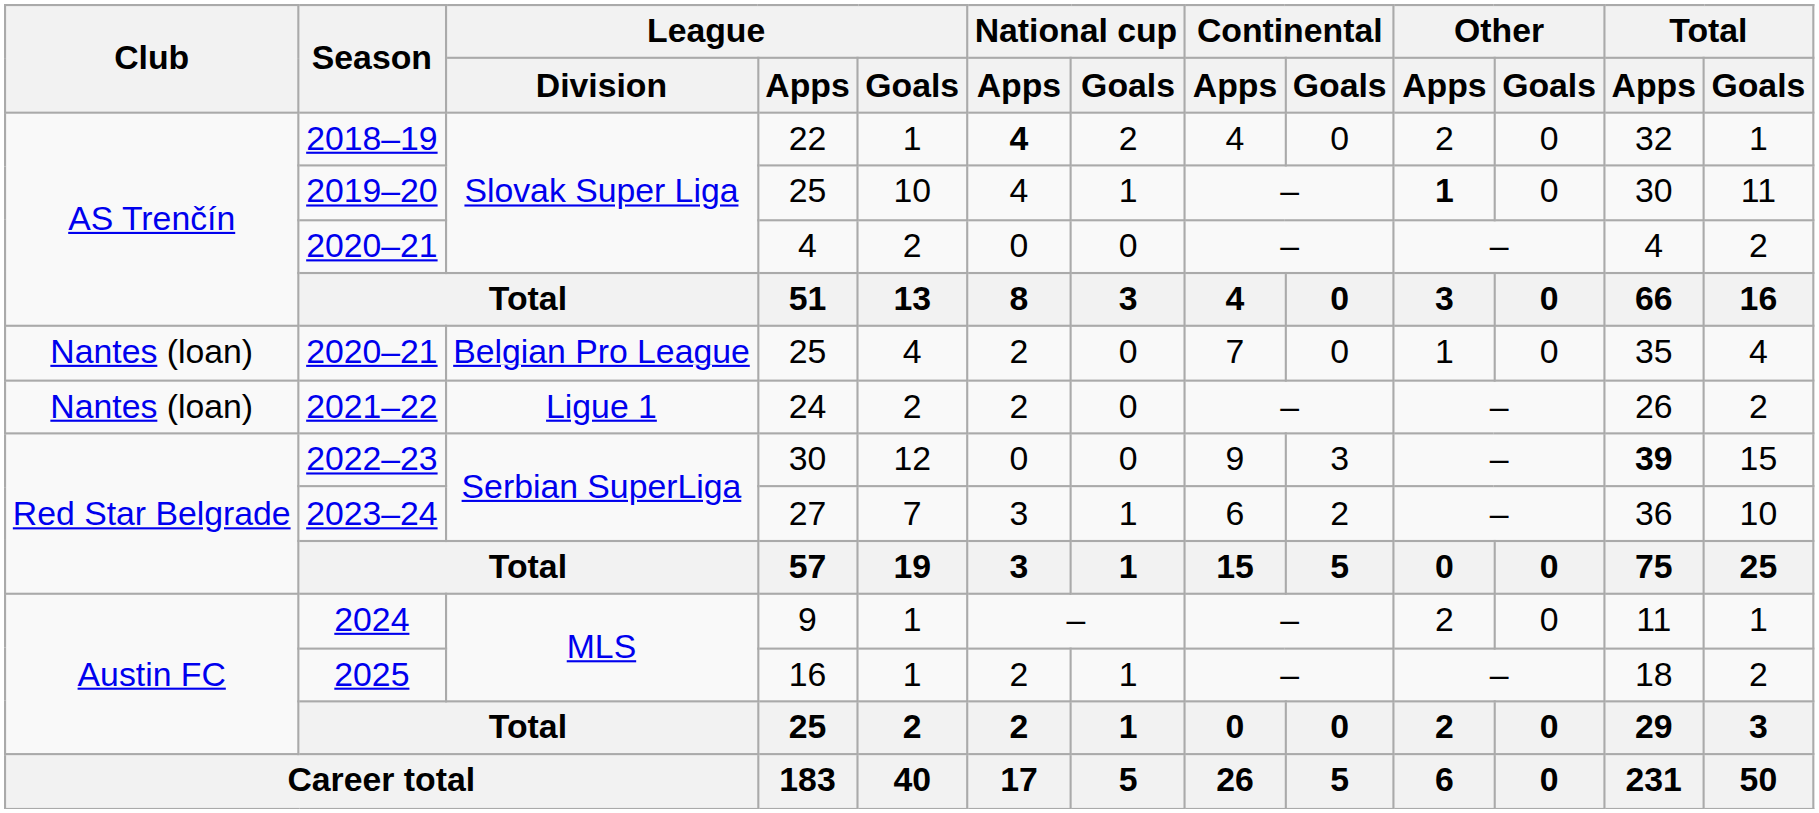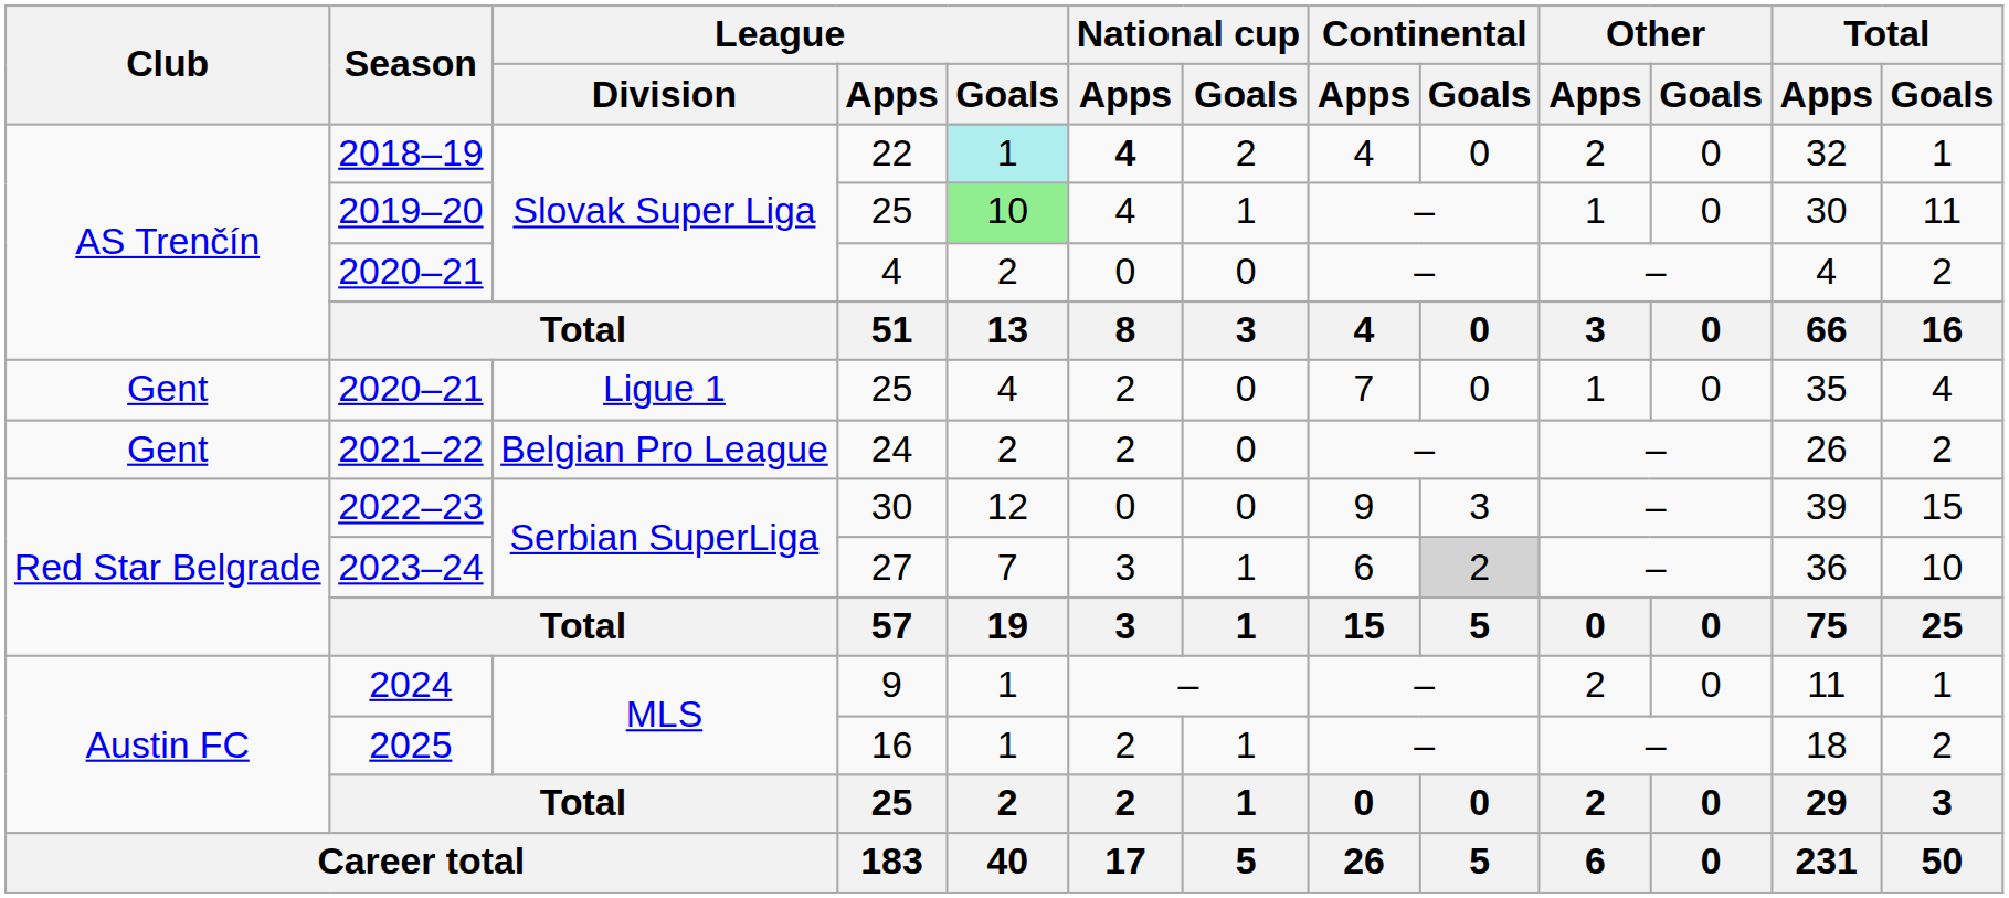 <table class="wikitable" style="text-align:center">
 <tr>
 <th rowspan="2">Club</th>
 <th rowspan="2">Season</th>
 <th colspan="3">League</th>
 <th colspan="2">National cup</th>
 <th colspan="2">Continental</th>
 <th colspan="2">Other</th>
 <th colspan="2">Total</th>
 </tr>
 <tr>
 <th>Division</th>
 <th>Apps</th>
 <th>Goals</th>
 <th>Apps</th>
 <th>Goals</th>
 <th>Apps</th>
 <th>Goals</th>
 <th>Apps</th>
 <th>Goals</th>
 <th>Apps</th>
 <th>Goals</th>
 </tr>
 <tr>
 <td rowspan="4"><a href='#'>AS Trenčín</a></td>
 <td><a href='#'>2018–19</a></td>
 <td rowspan="3"><a href='#'>Slovak Super Liga</a></td>
 <td>22</td>
-<td>1</td>
+<td style="background: paleturquoise;">1</td>
 <td><strong>4</strong></td>
 <td>2</td>
 <td>4</td>
 <td>0</td>
 <td>2</td>
 <td>0</td>
 <td>32</td>
 <td>1</td>
 </tr>
 <tr>
 <td><a href='#'>2019–20</a></td>
 <td>25</td>
-<td>10</td>
+<td style="background: lightgreen;">10</td>
 <td>4</td>
 <td>1</td>
 <td colspan="2">–</td>
-<td><strong>1</strong></td>
+<td>1</td>
 <td>0</td>
 <td>30</td>
 <td>11</td>
 </tr>
 <tr>
 <td><a href='#'>2020–21</a></td>
 <td>4</td>
 <td>2</td>
 <td>0</td>
 <td>0</td>
 <td colspan="2">–</td>
 <td colspan="2">–</td>
 <td>4</td>
 <td>2</td>
 </tr>
 <tr>
 <th colspan="2">Total</th>
 <th>51</th>
 <th>13</th>
 <th>8</th>
 <th>3</th>
 <th>4</th>
 <th>0</th>
 <th>3</th>
 <th>0</th>
 <th>66</th>
 <th>16</th>
 </tr>
 <tr>
-<td><a href='#'>Nantes</a> (loan)</td>
+<td><a href='#'>Gent</a></td>
 <td><a href='#'>2020–21</a></td>
-<td><a href='#'>Belgian Pro League</a></td>
+<td><a href='#'>Ligue 1</a></td>
 <td>25</td>
 <td>4</td>
 <td>2</td>
 <td>0</td>
 <td>7</td>
 <td>0</td>
 <td>1</td>
 <td>0</td>
 <td>35</td>
 <td>4</td>
 </tr>
 <tr>
-<td><a href='#'>Nantes</a> (loan)</td>
+<td><a href='#'>Gent</a></td>
 <td><a href='#'>2021–22</a></td>
-<td><a href='#'>Ligue 1</a></td>
+<td><a href='#'>Belgian Pro League</a></td>
 <td>24</td>
 <td>2</td>
 <td>2</td>
 <td>0</td>
 <td colspan="2">–</td>
 <td colspan="2">–</td>
 <td>26</td>
 <td>2</td>
 </tr>
 <tr>
 <td rowspan="3"><a href='#'>Red Star Belgrade</a></td>
 <td><a href='#'>2022–23</a></td>
 <td rowspan="2"><a href='#'>Serbian SuperLiga</a></td>
 <td>30</td>
 <td>12</td>
 <td>0</td>
 <td>0</td>
 <td>9</td>
 <td>3</td>
 <td colspan="2">–</td>
-<td><strong>39</strong></td>
+<td>39</td>
 <td>15</td>
 </tr>
 <tr>
 <td><a href='#'>2023–24</a></td>
 <td>27</td>
 <td>7</td>
 <td>3</td>
 <td>1</td>
 <td>6</td>
-<td>2</td>
+<td style="background: lightgrey;">2</td>
 <td colspan="2">–</td>
 <td>36</td>
 <td>10</td>
 </tr>
 <tr>
 <th colspan="2">Total</th>
 <th>57</th>
 <th>19</th>
 <th>3</th>
 <th>1</th>
 <th>15</th>
 <th>5</th>
 <th>0</th>
 <th>0</th>
 <th>75</th>
 <th>25</th>
 </tr>
 <tr>
 <td rowspan=3><a href='#'>Austin FC</a></td>
 <td><a href='#'>2024</a></td>
 <td rowspan=2><a href='#'>MLS</a></td>
 <td>9</td>
 <td>1</td>
 <td colspan="2">–</td>
 <td colspan="2">–</td>
 <td>2</td>
 <td>0</td>
 <td>11</td>
 <td>1</td>
 </tr>
 <tr>
 <td><a href='#'>2025</a></td>
 <td>16</td>
 <td>1</td>
 <td>2</td>
 <td>1</td>
 <td colspan="2">–</td>
 <td colspan="2">–</td>
 <td>18</td>
 <td>2</td>
 </tr>
 <tr>
 <th colspan="2">Total</th>
 <th>25</th>
 <th>2</th>
 <th>2</th>
 <th>1</th>
 <th>0</th>
 <th>0</th>
 <th>2</th>
 <th>0</th>
 <th>29</th>
 <th>3</th>
 </tr>
 <tr>
 <th colspan="3">Career total</th>
 <th>183</th>
 <th>40</th>
 <th>17</th>
 <th>5</th>
 <th>26</th>
 <th>5</th>
 <th>6</th>
 <th>0</th>
 <th>231</th>
 <th>50</th>
 </tr>
 </table>
